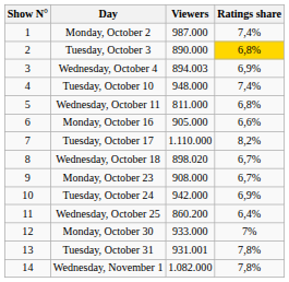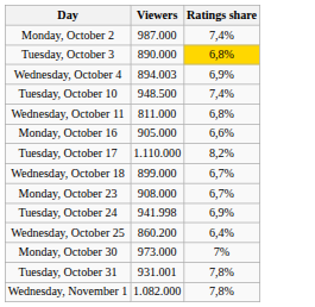 <table class="wikitable sortable centre" style="text-align:center; font-size:90%">
 <tr>
-<th>Show N°</th>
 <th>Day</th>
 <th>Viewers</th>
 <th>Ratings share</th>
 </tr>
 <tr>
-<td>1</td>
 <td>Monday, October 2</td>
 <td>987.000</td>
 <td>7,4%</td>
 </tr>
 <tr>
-<td>2</td>
 <td>Tuesday, October 3</td>
 <td>890.000</td>
 <td style="background: gold;">6,8%</td>
 </tr>
 <tr>
-<td>3</td>
 <td>Wednesday, October 4</td>
 <td>894.003</td>
 <td>6,9%</td>
 </tr>
 <tr>
-<td>4</td>
 <td>Tuesday, October 10</td>
-<td>948.000</td>
+<td>948.500</td>
 <td>7,4%</td>
 </tr>
 <tr>
-<td>5</td>
 <td>Wednesday, October 11</td>
 <td>811.000</td>
 <td>6,8%</td>
 </tr>
 <tr>
-<td>6</td>
 <td>Monday, October 16</td>
 <td>905.000</td>
 <td>6,6%</td>
 </tr>
 <tr>
-<td>7</td>
 <td>Tuesday, October 17</td>
 <td>1.110.000</td>
 <td>8,2%</td>
 </tr>
 <tr>
-<td>8</td>
 <td>Wednesday, October 18</td>
-<td>898.020</td>
+<td>899.000</td>
 <td>6,7%</td>
 </tr>
 <tr>
-<td>9</td>
 <td>Monday, October 23</td>
 <td>908.000</td>
 <td>6,7%</td>
 </tr>
 <tr>
-<td>10</td>
 <td>Tuesday, October 24</td>
-<td>942.000</td>
+<td>941.998</td>
 <td>6,9%</td>
 </tr>
 <tr>
-<td>11</td>
 <td>Wednesday, October 25</td>
 <td>860.200</td>
 <td>6,4%</td>
 </tr>
 <tr>
-<td>12</td>
 <td>Monday, October 30</td>
-<td>933.000</td>
+<td>973.000</td>
 <td>7%</td>
 </tr>
 <tr>
-<td>13</td>
 <td>Tuesday, October 31</td>
 <td>931.001</td>
 <td>7,8%</td>
 </tr>
 <tr>
-<td>14</td>
 <td>Wednesday, November 1</td>
 <td>1.082.000</td>
 <td>7,8%</td>
 </tr>
 </table>
